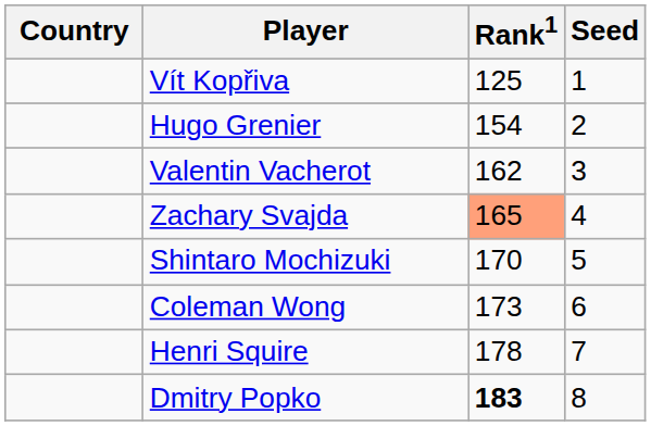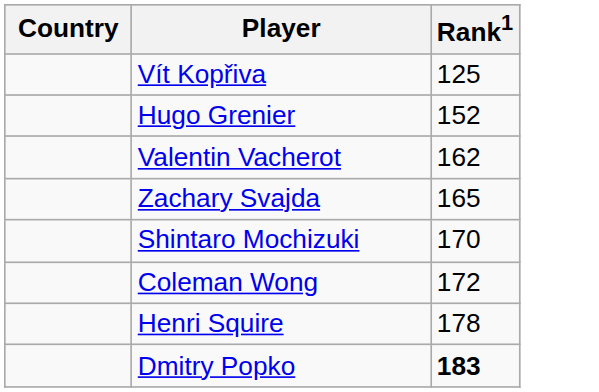 <table class="sortable wikitable">
 <tr>
 <th width="70">Country</th>
 <th width="175">Player</th>
 <th>Rank<sup>1</sup></th>
-<th>Seed</th>
 </tr>
 <tr>
 <td></td>
 <td><a href='#'>Vít Kopřiva</a></td>
 <td>125</td>
-<td>1</td>
 </tr>
 <tr>
 <td></td>
 <td><a href='#'>Hugo Grenier</a></td>
-<td>154</td>
-<td>2</td>
+<td>152</td>
 </tr>
 <tr>
 <td></td>
 <td><a href='#'>Valentin Vacherot</a></td>
 <td>162</td>
-<td>3</td>
 </tr>
 <tr>
 <td></td>
 <td><a href='#'>Zachary Svajda</a></td>
-<td style="background: lightsalmon;">165</td>
-<td>4</td>
+<td>165</td>
 </tr>
 <tr>
 <td></td>
 <td><a href='#'>Shintaro Mochizuki</a></td>
 <td>170</td>
-<td>5</td>
 </tr>
 <tr>
 <td></td>
 <td><a href='#'>Coleman Wong</a></td>
-<td>173</td>
-<td>6</td>
+<td>172</td>
 </tr>
 <tr>
 <td></td>
 <td><a href='#'>Henri Squire</a></td>
 <td>178</td>
-<td>7</td>
 </tr>
 <tr>
 <td></td>
 <td><a href='#'>Dmitry Popko</a></td>
 <td><strong>183</strong></td>
-<td>8</td>
 </tr>
 </table>
